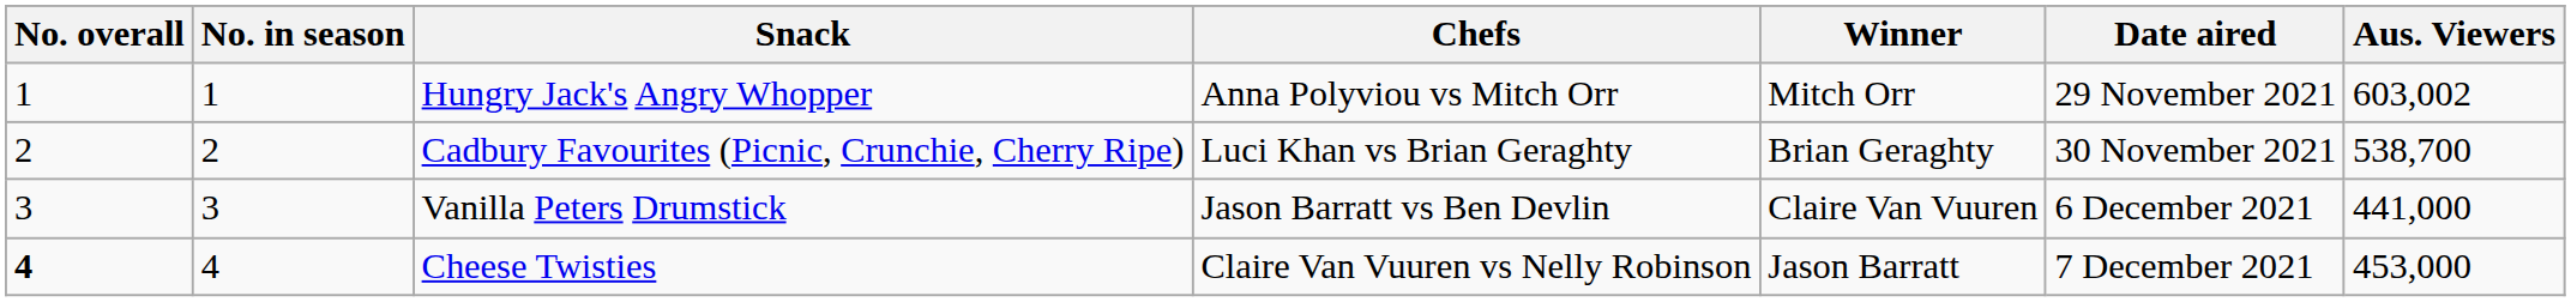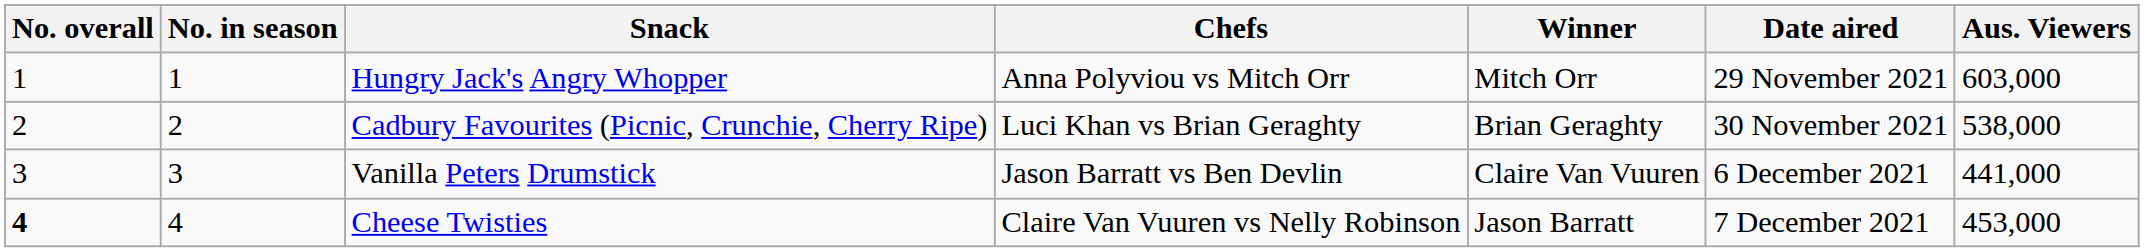 <table class="wikitable">
 <tr>
 <th>No. overall</th>
 <th>No. in season</th>
 <th>Snack</th>
 <th>Chefs</th>
 <th>Winner</th>
 <th>Date aired</th>
 <th>Aus. Viewers</th>
 </tr>
 <tr>
 <td>1</td>
 <td>1</td>
 <td><a href='#'>Hungry Jack's</a> <a href='#'>Angry Whopper</a></td>
 <td>Anna Polyviou vs Mitch Orr</td>
 <td>Mitch Orr</td>
 <td>29 November 2021</td>
-<td>603,002</td>
+<td>603,000</td>
 </tr>
 <tr>
 <td>2</td>
 <td>2</td>
 <td><a href='#'>Cadbury Favourites</a> (<a href='#'>Picnic</a>, <a href='#'>Crunchie</a>, <a href='#'>Cherry Ripe</a>)</td>
 <td>Luci Khan vs Brian Geraghty</td>
 <td>Brian Geraghty</td>
 <td>30 November 2021</td>
-<td>538,700</td>
+<td>538,000</td>
 </tr>
 <tr>
 <td>3</td>
 <td>3</td>
 <td>Vanilla <a href='#'>Peters</a> <a href='#'>Drumstick</a></td>
 <td>Jason Barratt vs Ben Devlin</td>
 <td>Claire Van Vuuren</td>
 <td>6 December 2021</td>
 <td>441,000</td>
 </tr>
 <tr>
 <td><strong>4</strong></td>
 <td>4</td>
 <td><a href='#'>Cheese Twisties</a></td>
 <td>Claire Van Vuuren vs Nelly Robinson</td>
 <td>Jason Barratt</td>
 <td>7 December 2021</td>
 <td>453,000</td>
 </tr>
 </table>
